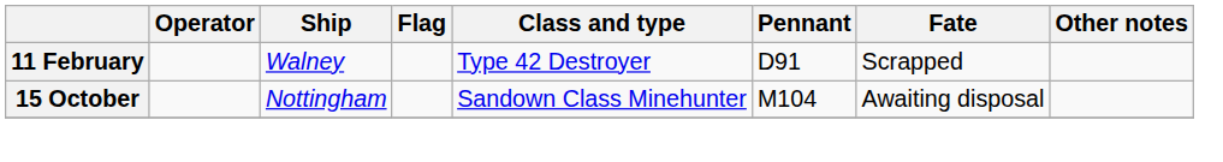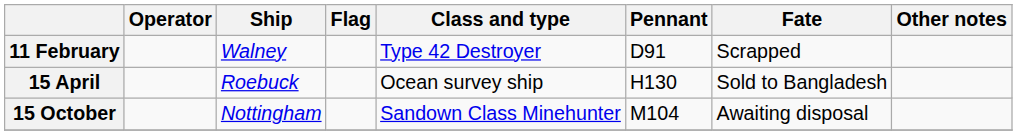 <table Class="wikitable">
 <tr>
 <th></th>
 <th>Operator</th>
 <th>Ship</th>
 <th>Flag</th>
 <th>Class and type</th>
 <th>Pennant</th>
 <th>Fate</th>
 <th>Other notes</th>
 </tr>
 <tr ---->
 <th>11 February</th>
 <td></td>
 <td><a href='#'><em>Walney</em></a></td>
 <td></td>
 <td><a href='#'>Type 42 Destroyer</a></td>
 <td>D91</td>
 <td>Scrapped</td>
 <td></td>
 </tr>
 <tr ---->
+<th>15 April</th>
+<td></td>
+<td><a href='#'><em>Roebuck</em></a></td>
+<td></td>
+<td>Ocean survey ship</td>
+<td>H130</td>
+<td>Sold to Bangladesh</td>
+<td></td>
+</tr>
+<tr ---->
 <th>15 October</th>
 <td></td>
 <td><a href='#'><em>Nottingham</em></a></td>
 <td></td>
 <td><a href='#'>Sandown Class Minehunter</a></td>
 <td>M104</td>
 <td>Awaiting disposal</td>
 <td></td>
 </tr>
 <tr ---->
 </tr>
 </table>
